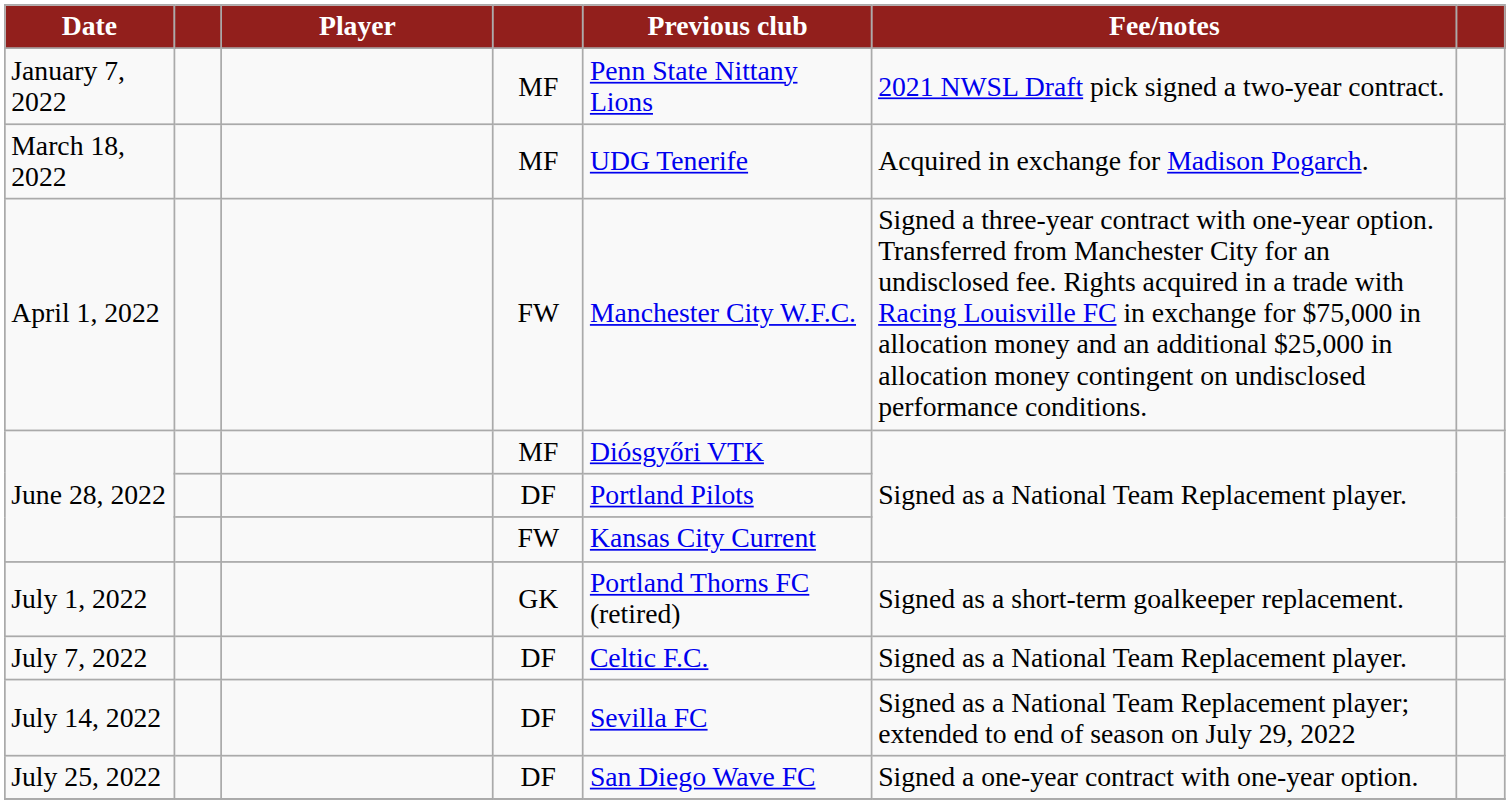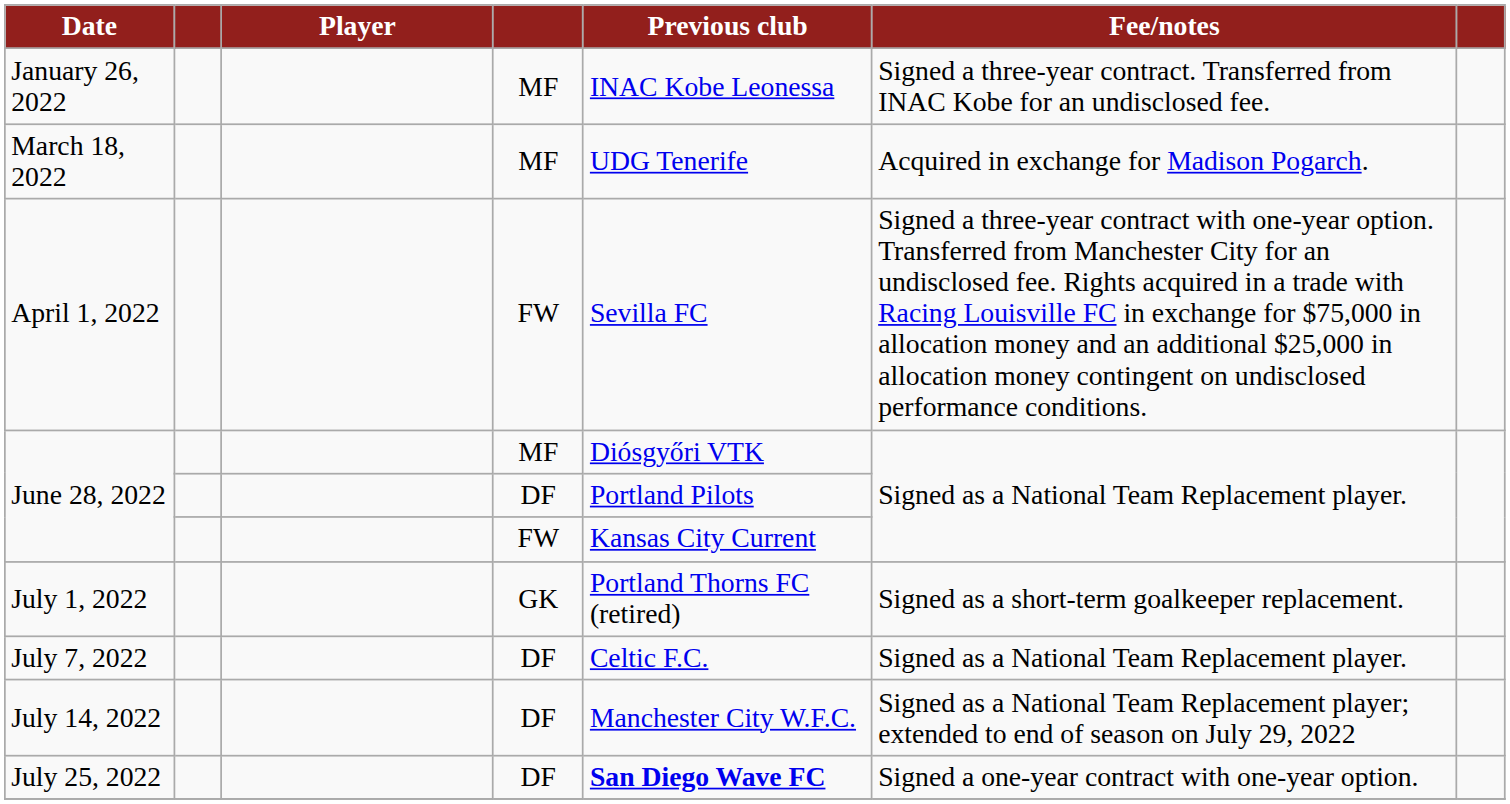 <table class="wikitable sortable" style="text-align:left;">
 <tr>
 <th style="background:#921f1c; color:#fff; width:110px;" data-sort-type="date">Date</th>
 <th style="background:#921f1c; color:#fff; width:30px;"></th>
 <th style="background:#921f1c; color:#fff; width:200px;">Player</th>
 <th style="background:#921f1c; color:#fff; width:55px;"></th>
 <th style="background:#921f1c; color:#fff; width:200px;">Previous club</th>
 <th style="background:#921f1c; color:#fff; width:450px;">Fee/notes</th>
 <th style="background:#921f1c; color:#fff; width:30px;"></th>
 </tr>
 <tr>
-<td>January 7, 2022</td>
+<td>January 26, 2022</td>
 <td></td>
 <td></td>
 <td align="center">MF</td>
-<td> <a href='#'>Penn State Nittany Lions</a></td>
-<td><a href='#'>2021 NWSL Draft</a> pick signed a two-year contract.</td>
+<td> <a href='#'>INAC Kobe Leonessa</a></td>
+<td>Signed a three-year contract. Transferred from INAC Kobe for an undisclosed fee.</td>
 <td></td>
 </tr>
 <tr>
 <td>March 18, 2022</td>
 <td></td>
 <td></td>
 <td align="center">MF</td>
 <td> <a href='#'>UDG Tenerife</a></td>
 <td>Acquired in exchange for <a href='#'>Madison Pogarch</a>.</td>
 <td></td>
 </tr>
 <tr>
 <td>April 1, 2022</td>
 <td></td>
 <td></td>
 <td align="center">FW</td>
-<td> <a href='#'>Manchester City W.F.C.</a></td>
+<td> <a href='#'>Sevilla FC</a></td>
 <td>Signed a three-year contract with one-year option. Transferred from Manchester City for an undisclosed fee. Rights acquired in a trade with <a href='#'>Racing Louisville FC</a> in exchange for $75,000 in allocation money and an additional $25,000 in allocation money contingent on undisclosed performance conditions.</td>
 <td></td>
 </tr>
 <tr>
 <td rowspan="3">June 28, 2022</td>
 <td></td>
 <td></td>
 <td align="center">MF</td>
 <td> <a href='#'>Diósgyőri VTK</a></td>
 <td rowspan="3">Signed as a National Team Replacement player.</td>
 <td rowspan="3"></td>
 </tr>
 <tr>
 <td></td>
 <td></td>
 <td align="center">DF</td>
 <td> <a href='#'>Portland Pilots</a></td>
 </tr>
 <tr>
 <td></td>
 <td></td>
 <td align="center">FW</td>
 <td> <a href='#'>Kansas City Current</a></td>
 </tr>
 <tr>
 <td>July 1, 2022</td>
 <td></td>
 <td></td>
 <td align="center">GK</td>
 <td> <a href='#'>Portland Thorns FC</a> (retired)</td>
 <td>Signed as a short-term goalkeeper replacement.</td>
 <td></td>
 </tr>
 <tr>
 <td>July 7, 2022</td>
 <td></td>
 <td></td>
 <td align="center">DF</td>
 <td> <a href='#'>Celtic F.C.</a></td>
 <td>Signed as a National Team Replacement player.</td>
 <td></td>
 </tr>
 <tr>
 <td>July 14, 2022</td>
 <td></td>
 <td></td>
 <td align="center">DF</td>
-<td> <a href='#'>Sevilla FC</a></td>
+<td> <a href='#'>Manchester City W.F.C.</a></td>
 <td>Signed as a National Team Replacement player; extended to end of season on July 29, 2022</td>
 <td></td>
 </tr>
 <tr>
 <td>July 25, 2022</td>
 <td></td>
 <td></td>
 <td align="center">DF</td>
-<td> <a href='#'>San Diego Wave FC</a></td>
+<td><strong> <a href='#'>San Diego Wave FC</a></strong></td>
 <td>Signed a one-year contract with one-year option.</td>
 <td></td>
 </tr>
 <tr>
 </tr>
 </table>
